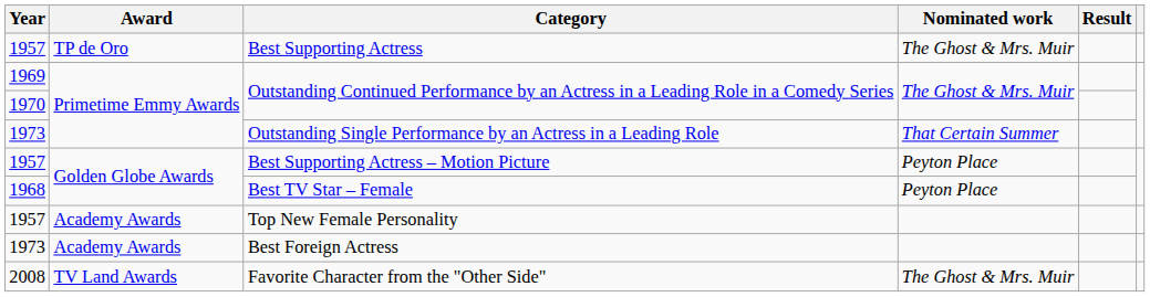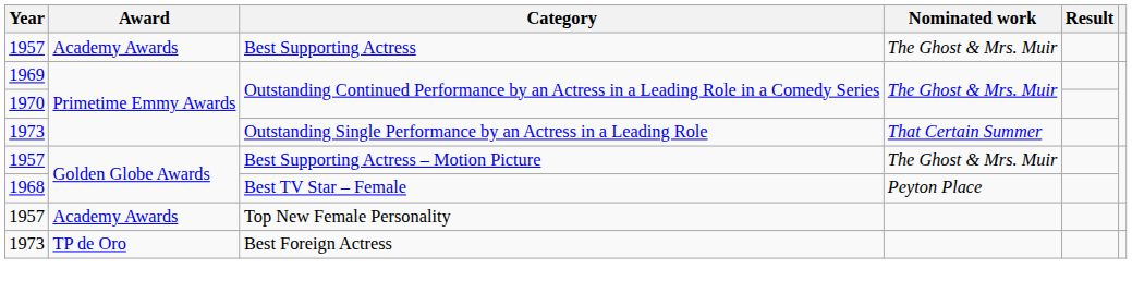 <table class="wikitable">
 <tr>
 <th>Year</th>
 <th>Award</th>
 <th>Category</th>
 <th>Nominated work</th>
 <th>Result</th>
 <th></th>
 </tr>
 <tr>
 <td><a href='#'>1957</a></td>
-<td><a href='#'>TP de Oro</a></td>
+<td><a href='#'>Academy Awards</a></td>
 <td><a href='#'>Best Supporting Actress</a></td>
 <td><em>The Ghost & Mrs. Muir</em></td>
 <td></td>
 <td align=center></td>
 </tr>
 <tr>
 <td><a href='#'>1969</a></td>
 <td rowspan="3"><a href='#'>Primetime Emmy Awards</a></td>
 <td rowspan="2"><a href='#'>Outstanding Continued Performance by an Actress in a Leading Role in a Comedy Series</a></td>
 <td rowspan="2"><em><a href='#'>The Ghost & Mrs. Muir</a></em></td>
 <td></td>
 <td rowspan="3" align=center></td>
 </tr>
 <tr>
 <td><a href='#'>1970</a></td>
 <td></td>
 </tr>
 <tr>
 <td><a href='#'>1973</a></td>
 <td><a href='#'>Outstanding Single Performance by an Actress in a Leading Role</a></td>
 <td><em><a href='#'>That Certain Summer</a></em></td>
 <td></td>
 </tr>
 <tr>
 <td><a href='#'>1957</a></td>
 <td rowspan="2"><a href='#'>Golden Globe Awards</a></td>
 <td><a href='#'>Best Supporting Actress – Motion Picture</a></td>
-<td><em>Peyton Place</em></td>
+<td><em>The Ghost & Mrs. Muir</em></td>
 <td></td>
 <td rowspan="2" align=center></td>
 </tr>
 <tr>
 <td><a href='#'>1968</a></td>
 <td><a href='#'>Best TV Star – Female</a></td>
 <td><em>Peyton Place</em></td>
 <td></td>
 </tr>
 <tr>
 <td>1957</td>
 <td><a href='#'>Academy Awards</a></td>
 <td>Top New Female Personality</td>
 <td></td>
 <td></td>
 <td align=center></td>
 </tr>
 <tr>
 <td>1973</td>
-<td><a href='#'>Academy Awards</a></td>
+<td><a href='#'>TP de Oro</a></td>
 <td>Best Foreign Actress</td>
 <td></td>
 <td></td>
 <td align=center></td>
 </tr>
-<tr>
-<td>2008</td>
-<td><a href='#'>TV Land Awards</a></td>
-<td>Favorite Character from the "Other Side"</td>
-<td><em>The Ghost & Mrs. Muir</em></td>
-<td></td>
-<td align=center></td>
-</tr>
 </table>
